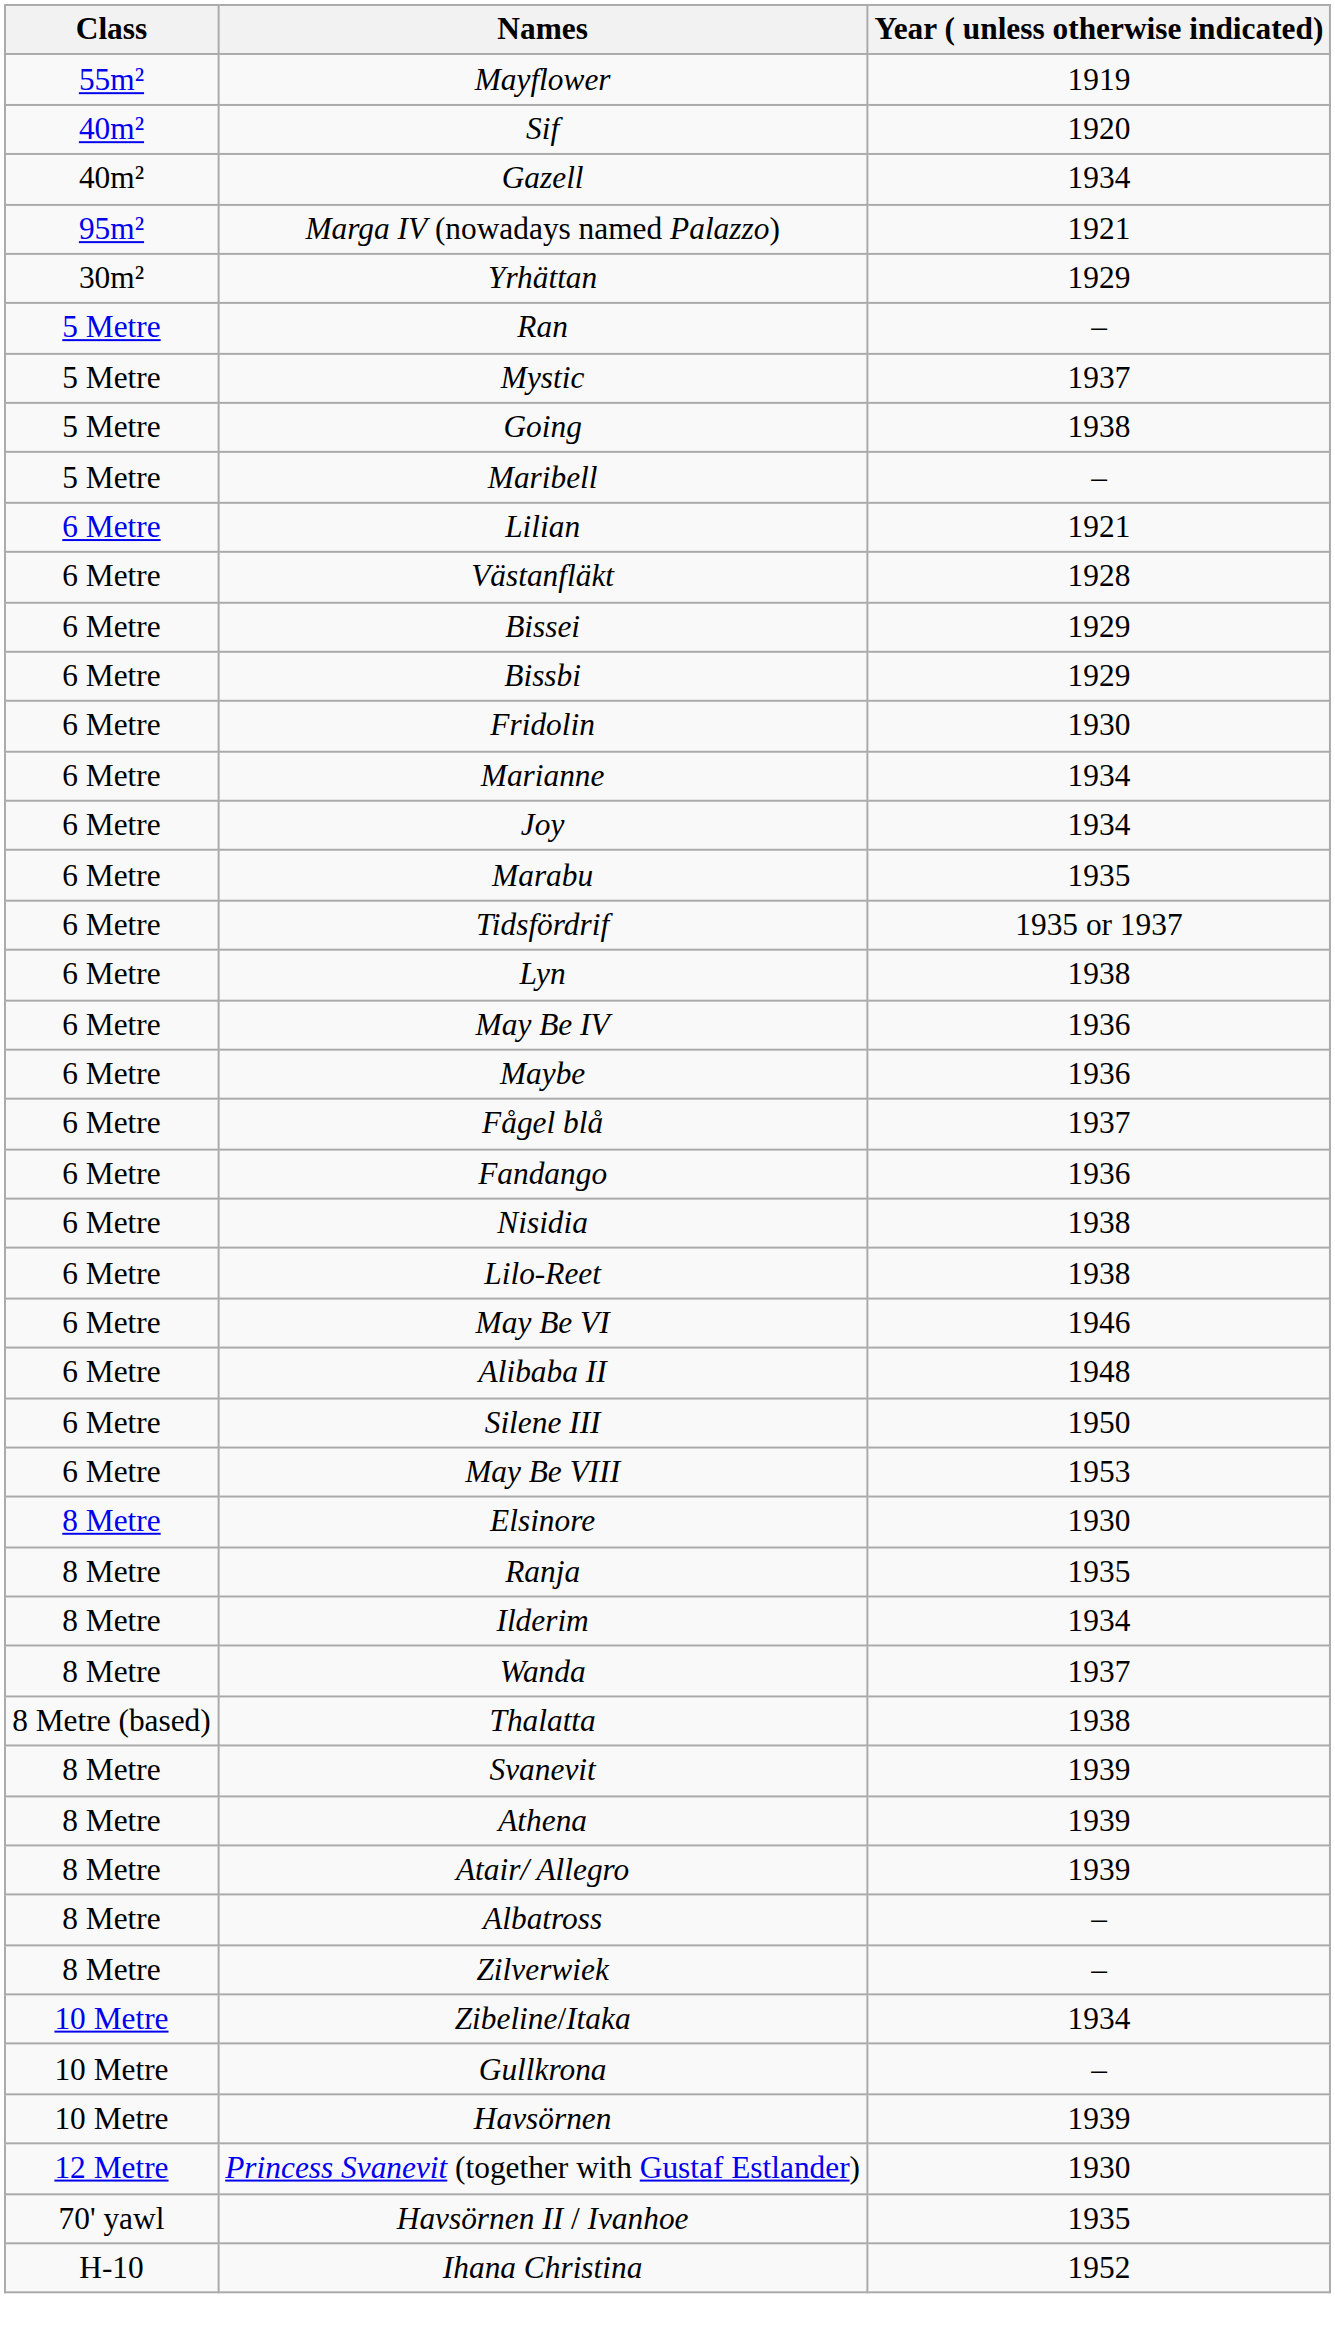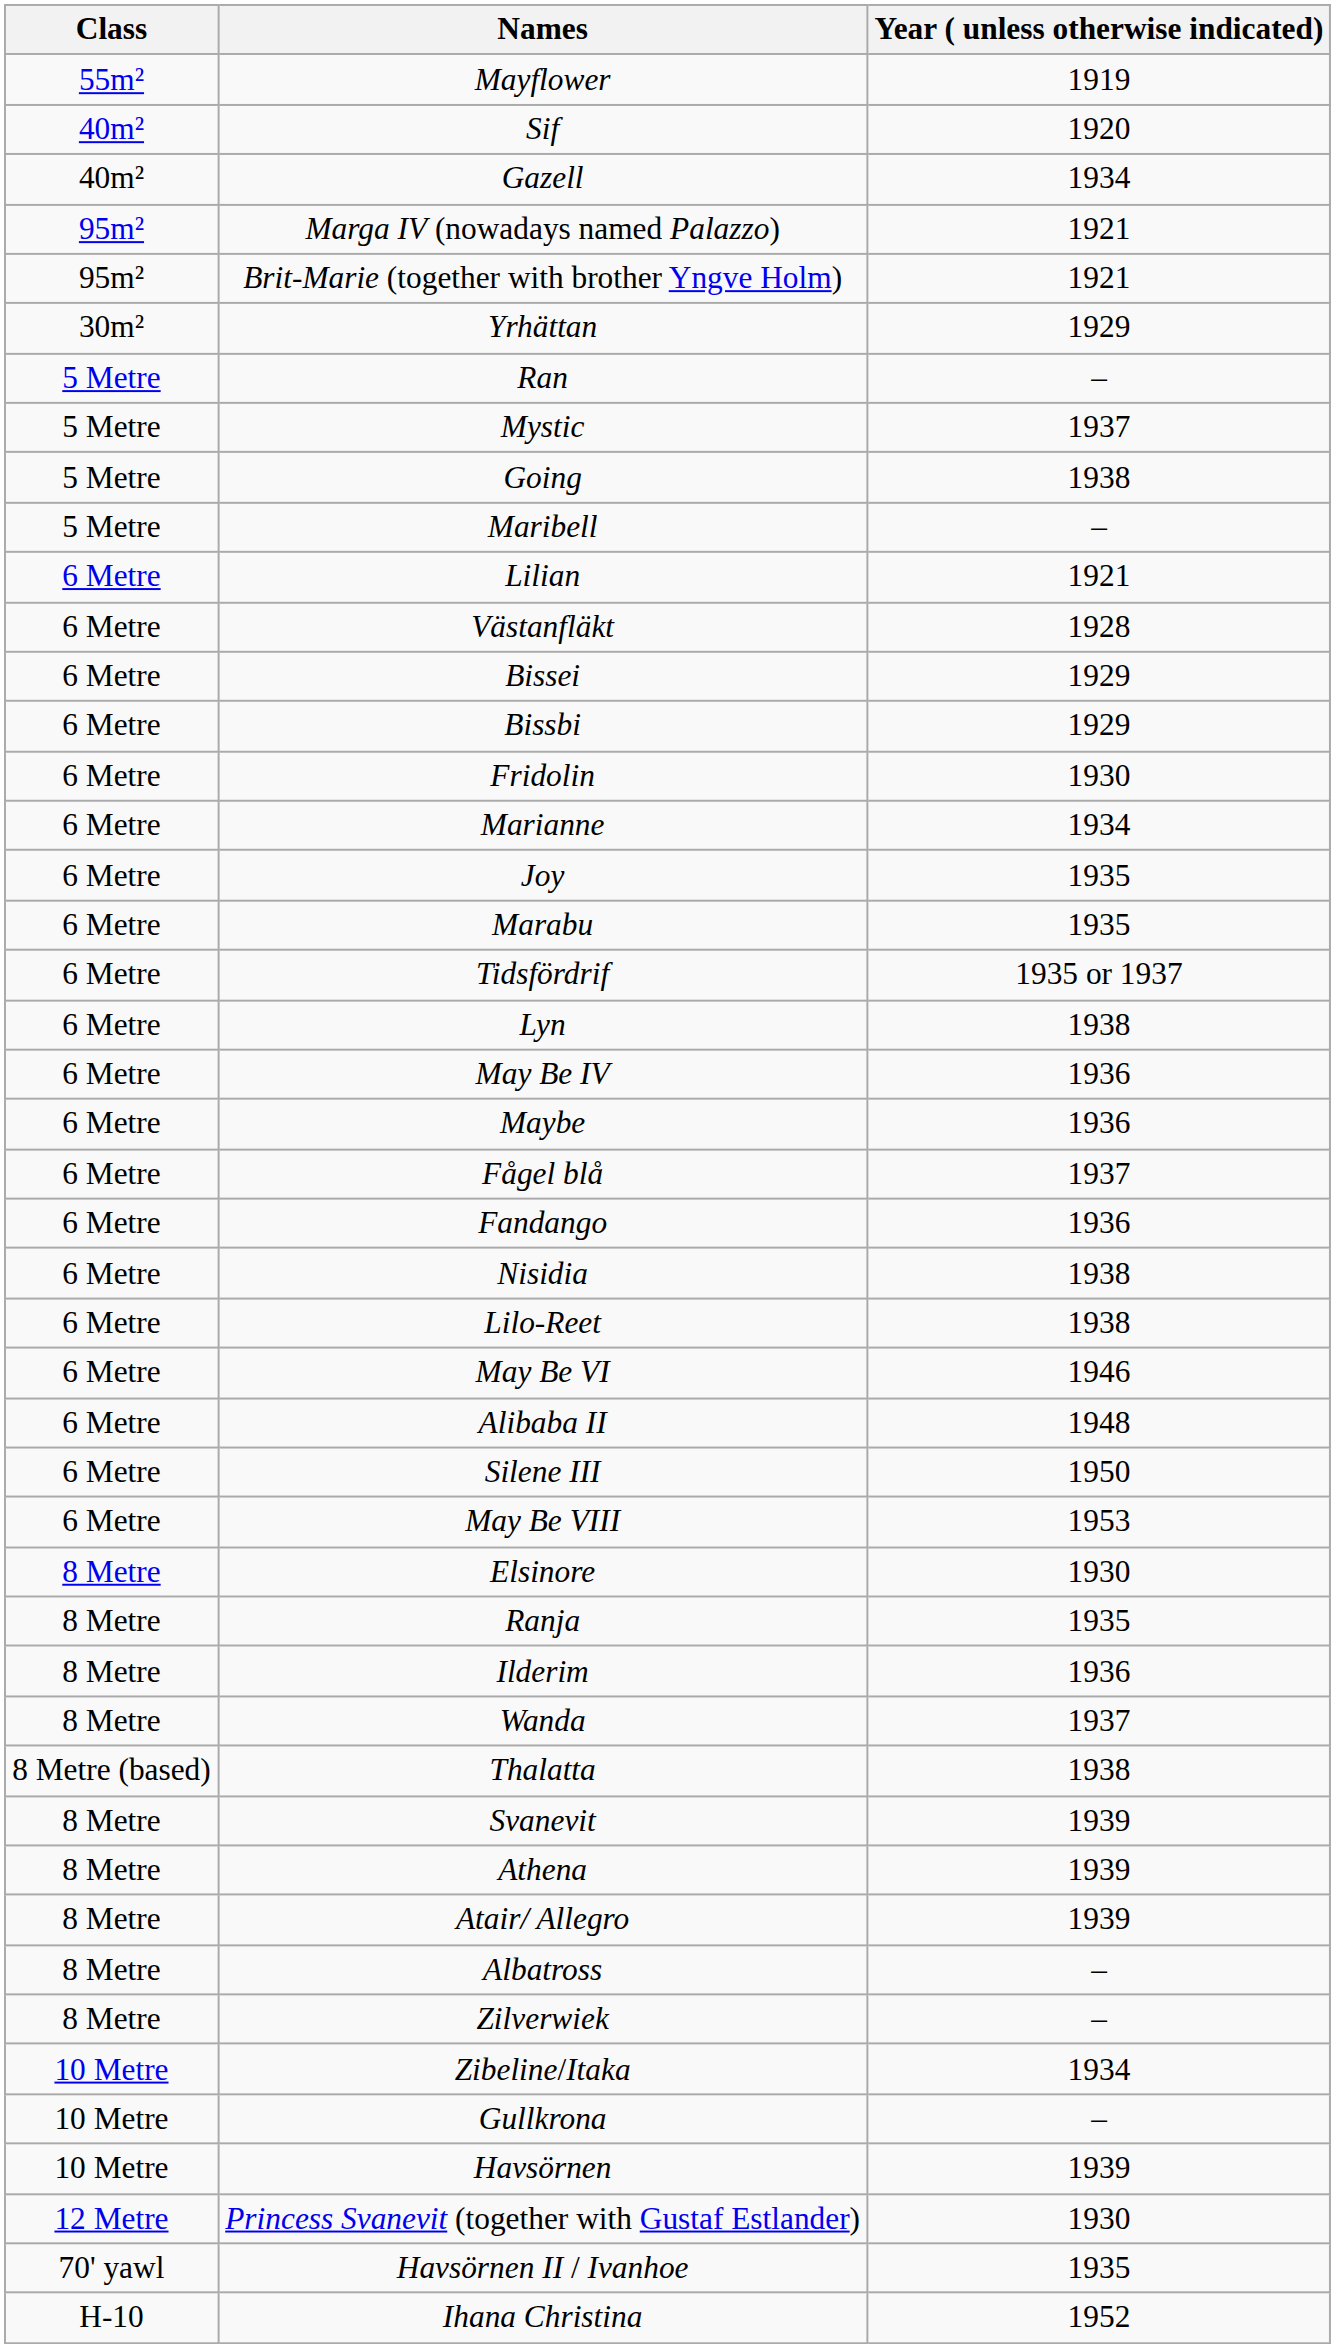 <table class="wikitable" style="text-align:center">
 <tr>
 <th>Class</th>
 <th>Names</th>
 <th>Year ( unless otherwise indicated)</th>
 </tr>
 <tr>
 <td><a href='#'>55m²</a></td>
 <td><em>Mayflower</em></td>
 <td>1919</td>
 </tr>
 <tr>
 <td><a href='#'>40m²</a></td>
 <td><em>Sif</em></td>
 <td>1920</td>
 </tr>
 <tr>
 <td>40m²</td>
 <td><em>Gazell</em></td>
 <td>1934</td>
 </tr>
 <tr>
 <td><a href='#'>95m²</a></td>
 <td><em>Marga IV</em> (nowadays named <em>Palazzo</em>)</td>
+<td>1921</td>
+</tr>
+<tr>
+<td>95m²</td>
+<td><em>Brit-Marie</em> (together with brother <a href='#'>Yngve Holm</a>)</td>
 <td>1921</td>
 </tr>
 <tr>
 <td>30m²</td>
 <td><em>Yrhättan</em></td>
 <td>1929</td>
 </tr>
 <tr>
 <td><a href='#'>5 Metre</a></td>
 <td><em>Ran</em></td>
 <td>–</td>
 </tr>
 <tr>
 <td>5 Metre</td>
 <td><em>Mystic</em></td>
 <td>1937</td>
 </tr>
 <tr>
 <td>5 Metre</td>
 <td><em>Going</em></td>
 <td>1938</td>
 </tr>
 <tr>
 <td>5 Metre</td>
 <td><em>Maribell</em></td>
 <td>–</td>
 </tr>
 <tr>
 <td><a href='#'>6 Metre</a></td>
 <td><em>Lilian</em></td>
 <td>1921</td>
 </tr>
 <tr>
 <td>6 Metre</td>
 <td><em>Västanfläkt</em></td>
 <td>1928</td>
 </tr>
 <tr>
 <td>6 Metre</td>
 <td><em>Bissei</em></td>
 <td>1929</td>
 </tr>
 <tr>
 <td>6 Metre</td>
 <td><em>Bissbi</em></td>
 <td>1929</td>
 </tr>
 <tr>
 <td>6 Metre</td>
 <td><em>Fridolin</em></td>
 <td>1930</td>
 </tr>
 <tr>
 <td>6 Metre</td>
 <td><em>Marianne</em></td>
 <td>1934</td>
 </tr>
 <tr>
 <td>6 Metre</td>
 <td><em>Joy</em></td>
-<td>1934</td>
+<td>1935</td>
 </tr>
 <tr>
 <td>6 Metre</td>
 <td><em>Marabu</em></td>
 <td>1935</td>
 </tr>
 <tr>
 <td>6 Metre</td>
 <td><em>Tidsfördrif</em></td>
 <td>1935 or 1937</td>
 </tr>
 <tr>
 <td>6 Metre</td>
 <td><em>Lyn</em></td>
 <td>1938</td>
 </tr>
 <tr>
 <td>6 Metre</td>
 <td><em>May Be IV</em></td>
 <td>1936</td>
 </tr>
 <tr>
 <td>6 Metre</td>
 <td><em>Maybe</em></td>
 <td>1936</td>
 </tr>
 <tr>
 <td>6 Metre</td>
 <td><em>Fågel blå</em></td>
 <td>1937</td>
 </tr>
 <tr>
 <td>6 Metre</td>
 <td><em>Fandango</em></td>
 <td>1936</td>
 </tr>
 <tr>
 <td>6 Metre</td>
 <td><em>Nisidia</em></td>
 <td>1938</td>
 </tr>
 <tr>
 <td>6 Metre</td>
 <td><em>Lilo-Reet</em></td>
 <td>1938</td>
 </tr>
 <tr>
 <td>6 Metre</td>
 <td><em>May Be VI</em></td>
 <td>1946</td>
 </tr>
 <tr>
 <td>6 Metre</td>
 <td><em>Alibaba II</em></td>
 <td>1948</td>
 </tr>
 <tr>
 <td>6 Metre</td>
 <td><em>Silene III</em></td>
 <td>1950</td>
 </tr>
 <tr>
 <td>6 Metre</td>
 <td><em>May Be VIII</em></td>
 <td>1953</td>
 </tr>
 <tr>
 <td><a href='#'>8 Metre</a></td>
 <td><em>Elsinore</em></td>
 <td>1930</td>
 </tr>
 <tr>
 <td>8 Metre</td>
 <td><em>Ranja</em></td>
 <td>1935</td>
 </tr>
 <tr>
 <td>8 Metre</td>
 <td><em>Ilderim</em></td>
-<td>1934</td>
+<td>1936</td>
 </tr>
 <tr>
 <td>8 Metre</td>
 <td><em>Wanda</em></td>
 <td>1937</td>
 </tr>
 <tr>
 <td>8 Metre (based)</td>
 <td><em>Thalatta</em></td>
 <td>1938</td>
 </tr>
 <tr>
 <td>8 Metre</td>
 <td><em>Svanevit</em></td>
 <td>1939</td>
 </tr>
 <tr>
 <td>8 Metre</td>
 <td><em>Athena</em></td>
 <td>1939</td>
 </tr>
 <tr>
 <td>8 Metre</td>
 <td><em>Atair/ Allegro</em></td>
 <td>1939</td>
 </tr>
 <tr>
 <td>8 Metre</td>
 <td><em>Albatross</em></td>
 <td>–</td>
 </tr>
 <tr>
 <td>8 Metre</td>
 <td><em>Zilverwiek</em></td>
 <td>–</td>
 </tr>
 <tr>
 <td><a href='#'>10 Metre</a></td>
 <td><em>Zibeline</em>/<em>Itaka</em></td>
 <td>1934</td>
 </tr>
 <tr>
 <td>10 Metre</td>
 <td><em>Gullkrona</em></td>
 <td>–</td>
 </tr>
 <tr>
 <td>10 Metre</td>
 <td><em>Havsörnen</em></td>
 <td>1939</td>
 </tr>
 <tr>
 <td><a href='#'>12 Metre</a></td>
 <td><em><a href='#'>Princess Svanevit</a></em> (together with <a href='#'>Gustaf Estlander</a>)</td>
 <td>1930</td>
 </tr>
 <tr>
 <td>70' yawl</td>
 <td><em>Havsörnen II</em> / <em>Ivanhoe</em></td>
 <td>1935</td>
 </tr>
 <tr>
 <td>H-10</td>
 <td><em>Ihana Christina</em></td>
 <td>1952</td>
 </tr>
 </table>
